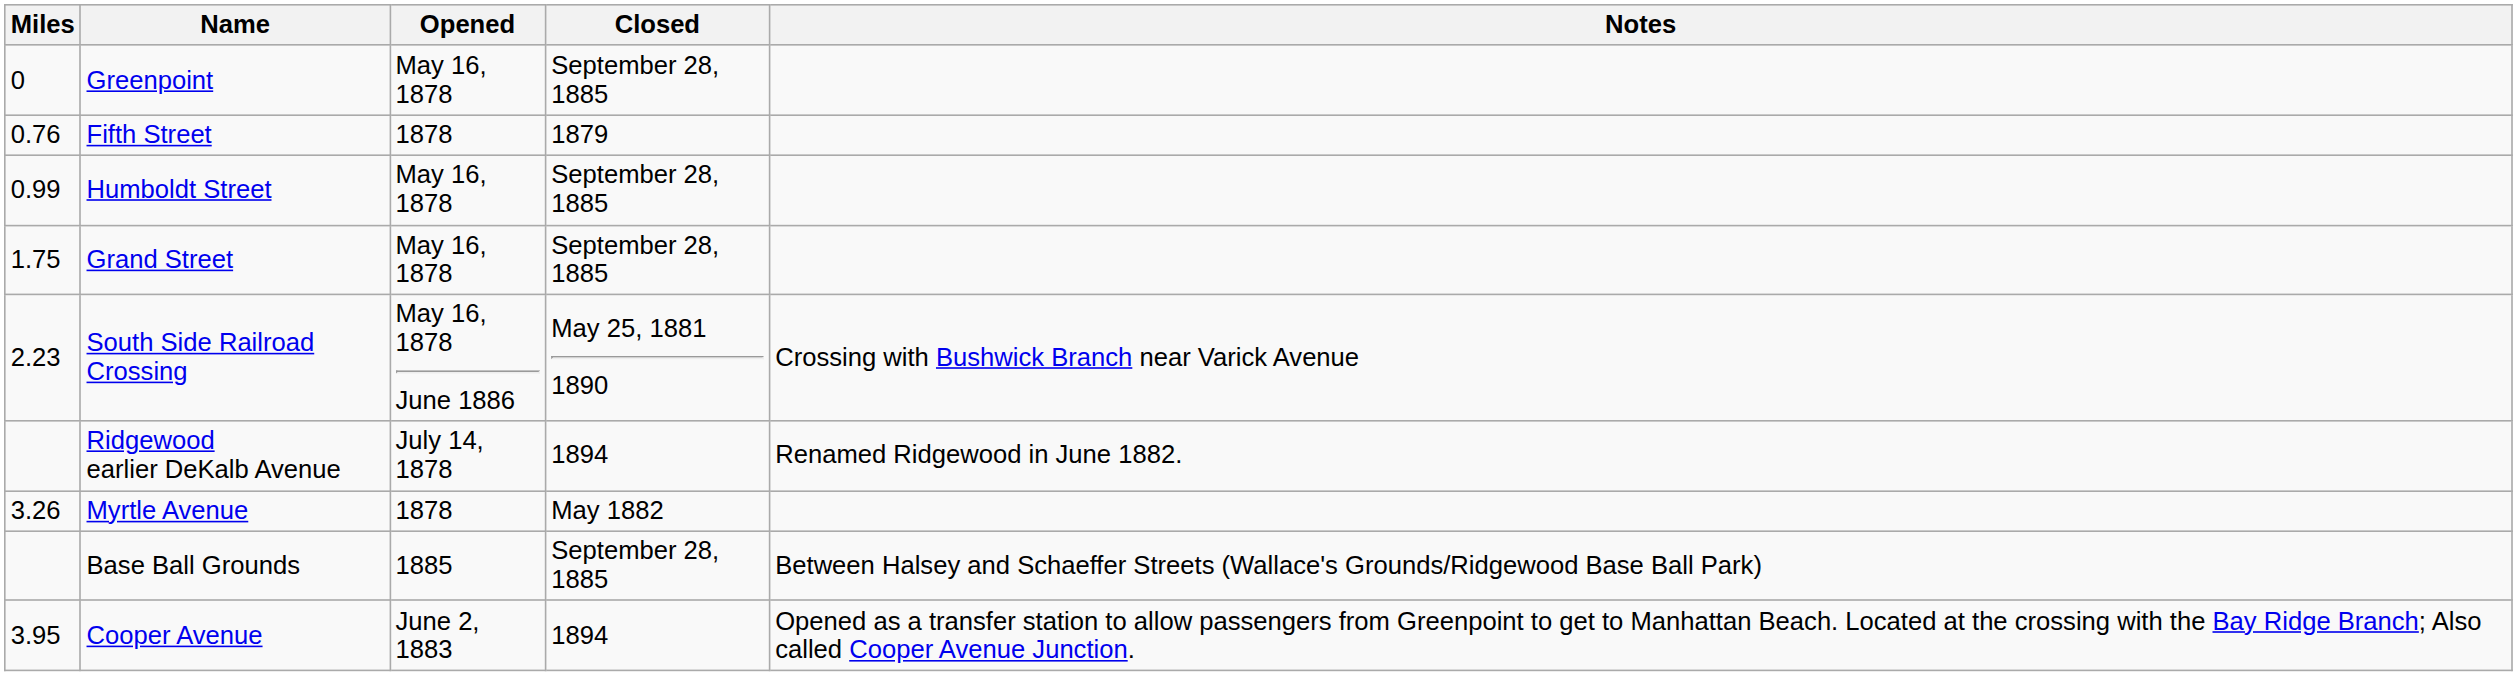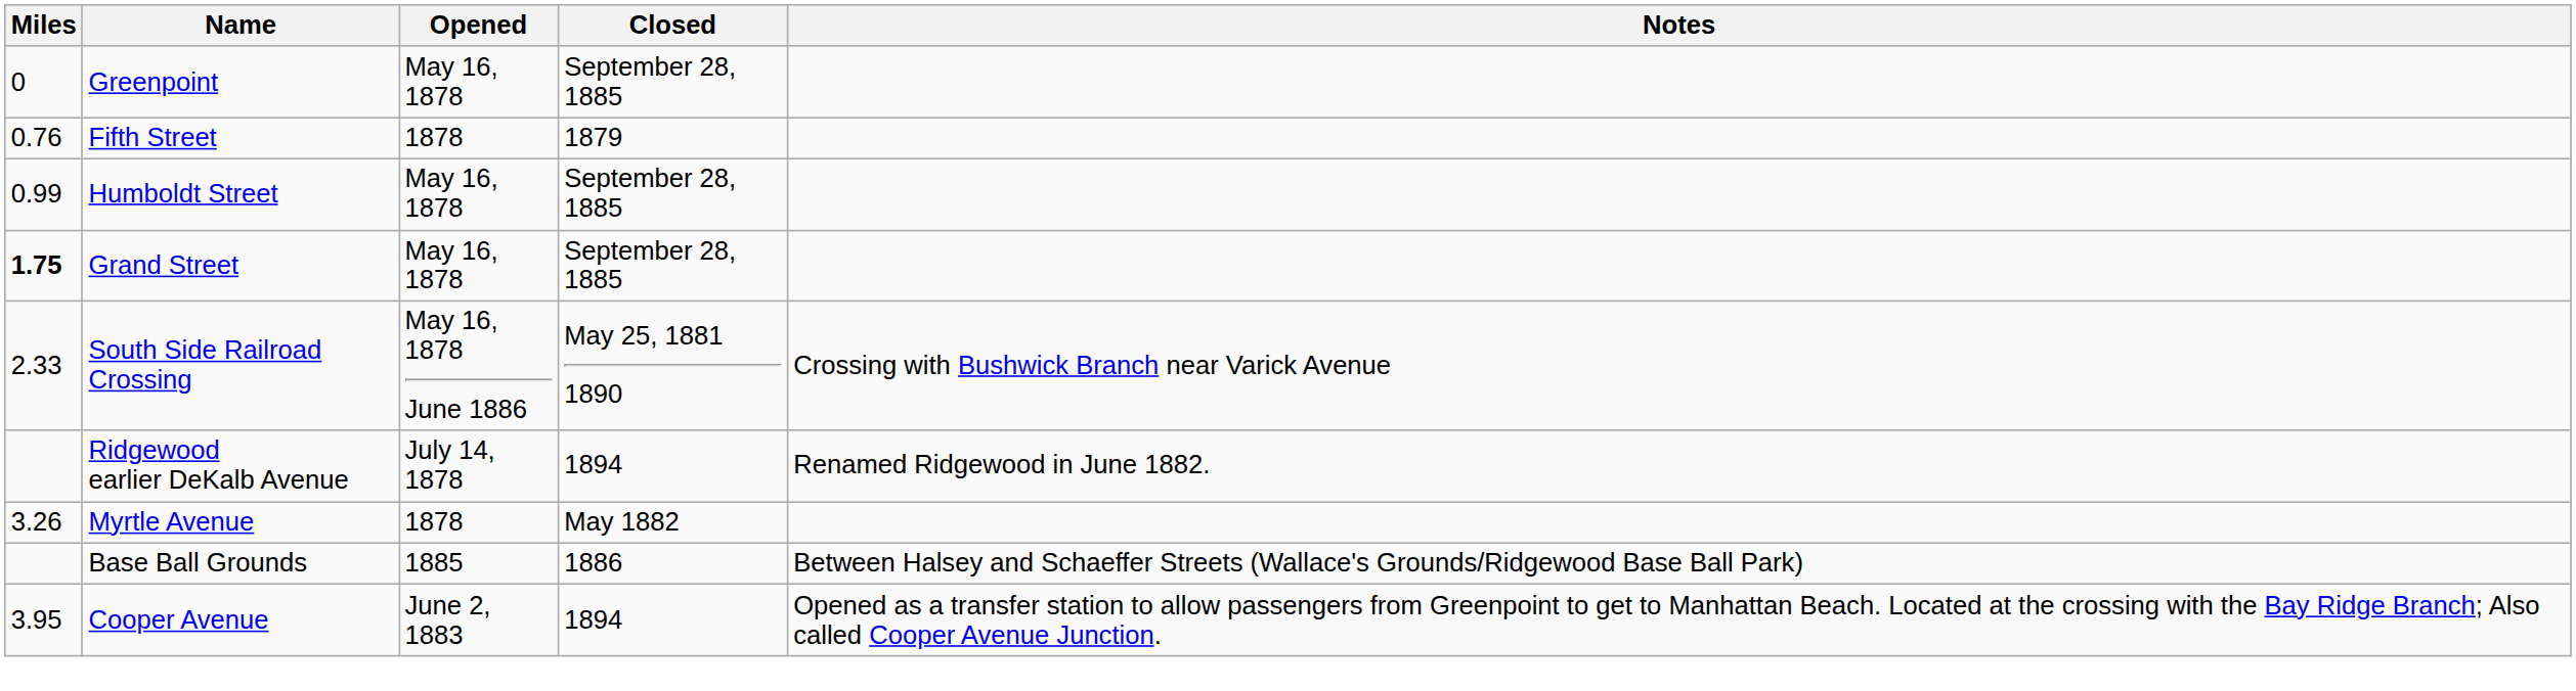 <table class=wikitable>
 <tr>
 <th>Miles</th>
 <th>Name</th>
 <th>Opened</th>
 <th>Closed</th>
 <th>Notes</th>
 </tr>
 <tr>
 <td>0</td>
 <td><a href='#'>Greenpoint</a></td>
 <td>May 16, 1878</td>
 <td>September 28, 1885</td>
 <td></td>
 </tr>
 <tr>
 <td>0.76</td>
 <td><a href='#'>Fifth Street</a></td>
 <td>1878</td>
 <td>1879</td>
 <td></td>
 </tr>
 <tr>
 <td>0.99</td>
 <td><a href='#'>Humboldt Street</a></td>
 <td>May 16, 1878</td>
 <td>September 28, 1885</td>
 <td></td>
 </tr>
 <tr>
-<td>1.75</td>
+<td><strong>1.75</strong></td>
 <td><a href='#'>Grand Street</a></td>
 <td>May 16, 1878</td>
 <td>September 28, 1885</td>
 <td></td>
 </tr>
 <tr>
-<td>2.23</td>
+<td>2.33</td>
 <td><a href='#'>South Side Railroad Crossing</a></td>
 <td>May 16, 1878<hr>June 1886</td>
 <td>May 25, 1881<hr>1890</td>
 <td>Crossing with <a href='#'>Bushwick Branch</a> near Varick Avenue</td>
 </tr>
 <tr>
 <td></td>
 <td><a href='#'>Ridgewood</a><br>earlier DeKalb Avenue</td>
 <td>July 14, 1878</td>
 <td>1894</td>
 <td>Renamed Ridgewood in June 1882.</td>
 </tr>
 <tr>
 <td>3.26</td>
 <td><a href='#'>Myrtle Avenue</a></td>
 <td>1878</td>
 <td>May 1882</td>
 <td></td>
 </tr>
 <tr>
 <td></td>
 <td>Base Ball Grounds</td>
 <td>1885</td>
-<td>September 28, 1885</td>
+<td>1886</td>
 <td>Between Halsey and Schaeffer Streets (Wallace's Grounds/Ridgewood Base Ball Park)</td>
 </tr>
 <tr>
 <td>3.95</td>
 <td><a href='#'>Cooper Avenue</a></td>
 <td>June 2, 1883</td>
 <td>1894</td>
 <td>Opened as a transfer station to allow passengers from Greenpoint to get to Manhattan Beach. Located at the crossing with the <a href='#'>Bay Ridge Branch</a>; Also called <a href='#'>Cooper Avenue Junction</a>.</td>
 </tr>
 </table>
